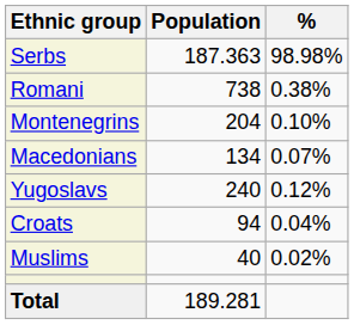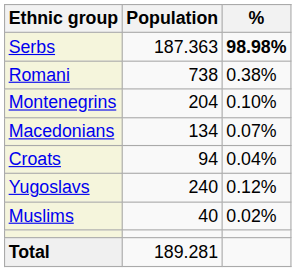 <table class="wikitable">
 <tr>
 <th>Ethnic group</th>
 <th>Population</th>
 <th>%</th>
 </tr>
 <tr>
 <td style="background:#F5F5DC;"><a href='#'>Serbs</a></td>
 <td align="right">187.363</td>
-<td>98.98%</td>
+<td><strong>98.98%</strong></td>
 </tr>
 <tr>
 <td style="background:#F5F5DC;"><a href='#'>Romani</a></td>
 <td align="right">738</td>
 <td>0.38%</td>
 </tr>
 <tr>
 <td style="background:#F5F5DC;"><a href='#'>Montenegrins</a></td>
 <td align="right">204</td>
 <td>0.10%</td>
 </tr>
 <tr>
 <td style="background:#F5F5DC;"><a href='#'>Macedonians</a></td>
 <td align="right">134</td>
 <td>0.07%</td>
 </tr>
 <tr>
+<td style="background:#F5F5DC;"><a href='#'>Croats</a></td>
+<td align="right">94</td>
+<td>0.04%</td>
+</tr>
+<tr>
 <td style="background:#F5F5DC;"><a href='#'>Yugoslavs</a></td>
 <td align="right">240</td>
 <td>0.12%</td>
-</tr>
-<tr>
-<td style="background:#F5F5DC;"><a href='#'>Croats</a></td>
-<td align="right">94</td>
-<td>0.04%</td>
 </tr>
 <tr>
 <td style="background:#F5F5DC;"><a href='#'>Muslims</a></td>
 <td align="right">40</td>
 <td>0.02%</td>
 </tr>
 <tr>
 <td style="background:#F5F5DC;"></td>
 <td align="right"></td>
 <td></td>
 </tr>
 <tr>
 <td style="background:#F0F0F0;"><strong>Total</strong></td>
 <td align="right">189.281</td>
 <td></td>
 </tr>
 </table>
